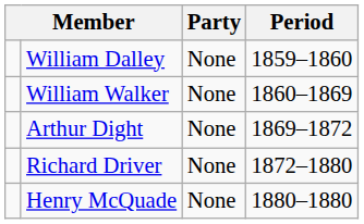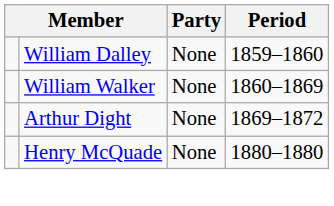 <table class="wikitable">
 <tr>
 <th colspan="2">Member</th>
 <th>Party</th>
 <th>Period</th>
 </tr>
 <tr>
 <td> </td>
 <td><a href='#'>William Dalley</a></td>
 <td>None</td>
 <td>1859–1860</td>
 </tr>
 <tr>
 <td> </td>
 <td><a href='#'>William Walker</a></td>
 <td>None</td>
 <td>1860–1869</td>
 </tr>
 <tr>
 <td> </td>
 <td><a href='#'>Arthur Dight</a></td>
 <td>None</td>
 <td>1869–1872</td>
 </tr>
 <tr>
 <td> </td>
-<td><a href='#'>Richard Driver</a></td>
-<td>None</td>
-<td>1872–1880</td>
-</tr>
-<tr>
-<td> </td>
 <td><a href='#'>Henry McQuade</a></td>
 <td>None</td>
 <td>1880–1880</td>
 </tr>
 </table>
